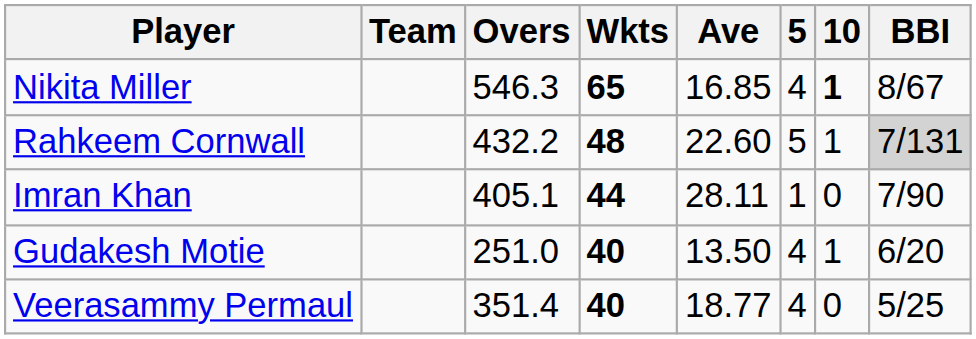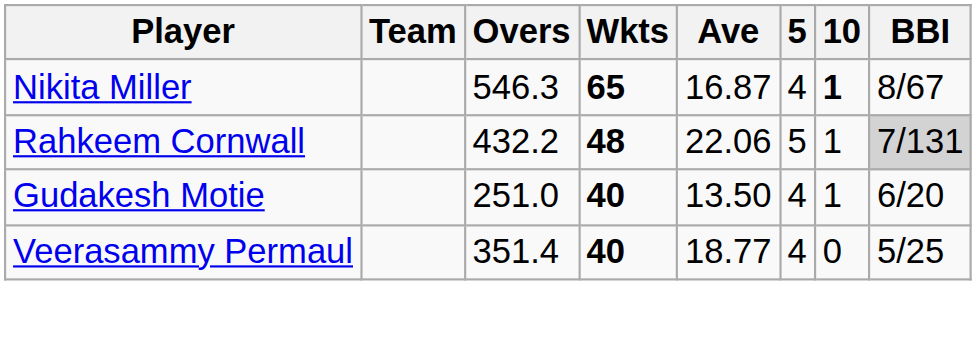 <table class="wikitable">
 <tr>
 <th>Player</th>
 <th>Team</th>
 <th>Overs</th>
 <th>Wkts</th>
 <th>Ave</th>
 <th>5</th>
 <th>10</th>
 <th>BBI</th>
 </tr>
 <tr>
 <td><a href='#'>Nikita Miller</a></td>
 <td></td>
 <td>546.3</td>
 <td><strong>65</strong></td>
-<td>16.85</td>
+<td>16.87</td>
 <td>4</td>
 <td><strong>1</strong></td>
 <td>8/67</td>
 </tr>
 <tr>
 <td><a href='#'>Rahkeem Cornwall</a></td>
 <td></td>
 <td>432.2</td>
 <td><strong>48</strong></td>
-<td>22.60</td>
+<td>22.06</td>
 <td>5</td>
 <td>1</td>
 <td style="background: lightgrey;">7/131</td>
-</tr>
-<tr>
-<td><a href='#'>Imran Khan</a></td>
-<td></td>
-<td>405.1</td>
-<td><strong>44</strong></td>
-<td>28.11</td>
-<td>1</td>
-<td>0</td>
-<td>7/90</td>
 </tr>
 <tr>
 <td><a href='#'>Gudakesh Motie</a></td>
 <td></td>
 <td>251.0</td>
 <td><strong>40</strong></td>
 <td>13.50</td>
 <td>4</td>
 <td>1</td>
 <td>6/20</td>
 </tr>
 <tr>
 <td><a href='#'>Veerasammy Permaul</a></td>
 <td></td>
 <td>351.4</td>
 <td><strong>40</strong></td>
 <td>18.77</td>
 <td>4</td>
 <td>0</td>
 <td>5/25</td>
 </tr>
 </table>
